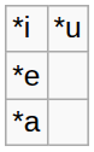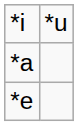 <table class="wikitable">
 <tr>
 <td>*i</td>
 <td>*u</td>
 </tr>
 <tr>
+<td>*a</td>
+<td></td>
+</tr>
+<tr>
 <td>*e</td>
 <td></td>
 </tr>
-<tr>
-<td>*a</td>
-<td></td>
-</tr>
 </table>
